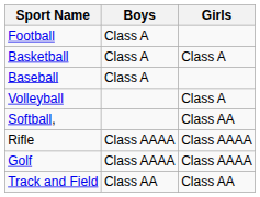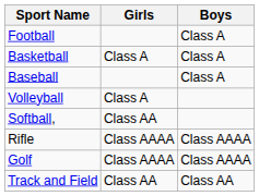 <table class="wikitable">
 <tr>
 <th>Sport Name</th>
+<th>Girls</th>
 <th>Boys</th>
-<th>Girls</th>
 </tr>
 <tr>
 <td><a href='#'>Football</a></td>
+<td></td>
 <td>Class A</td>
-<td></td>
 </tr>
 <tr>
 <td><a href='#'>Basketball</a></td>
 <td>Class A</td>
 <td>Class A</td>
 </tr>
 <tr>
 <td><a href='#'>Baseball</a></td>
+<td></td>
+<td>Class A</td>
+</tr>
+<tr>
+<td><a href='#'>Volleyball</a></td>
 <td>Class A</td>
 <td></td>
 </tr>
 <tr>
-<td><a href='#'>Volleyball</a></td>
+<td><a href='#'>Softball</a>,</td>
+<td>Class AA</td>
 <td></td>
-<td>Class A</td>
-</tr>
-<tr>
-<td><a href='#'>Softball</a>,</td>
-<td></td>
-<td>Class AA</td>
 </tr>
 <tr>
 <td>Rifle</td>
 <td>Class AAAA</td>
 <td>Class AAAA</td>
 </tr>
 <tr>
 <td><a href='#'>Golf</a></td>
 <td>Class AAAA</td>
 <td>Class AAAA</td>
 </tr>
 <tr>
 <td><a href='#'>Track and Field</a></td>
 <td>Class AA</td>
 <td>Class AA</td>
 </tr>
 </table>
